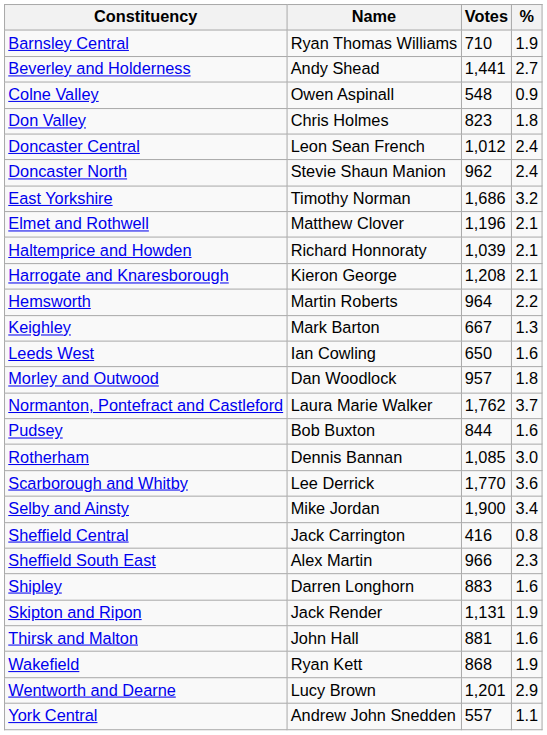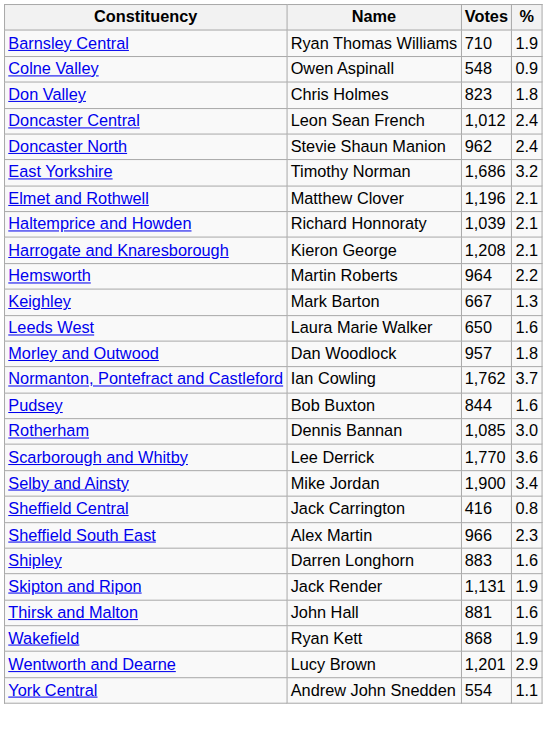 <table class="wikitable sortable">
 <tr>
 <th>Constituency</th>
 <th>Name</th>
 <th>Votes</th>
 <th>%</th>
 </tr>
 <tr>
 <td><a href='#'>Barnsley Central</a></td>
 <td>Ryan Thomas Williams</td>
 <td>710</td>
 <td>1.9</td>
-</tr>
-<tr>
-<td><a href='#'>Beverley and Holderness</a></td>
-<td>Andy Shead</td>
-<td>1,441</td>
-<td>2.7</td>
 </tr>
 <tr>
 <td><a href='#'>Colne Valley</a></td>
 <td>Owen Aspinall</td>
 <td>548</td>
 <td>0.9</td>
 </tr>
 <tr>
 <td><a href='#'>Don Valley</a></td>
 <td>Chris Holmes</td>
 <td>823</td>
 <td>1.8</td>
 </tr>
 <tr>
 <td><a href='#'>Doncaster Central</a></td>
 <td>Leon Sean French</td>
 <td>1,012</td>
 <td>2.4</td>
 </tr>
 <tr>
 <td><a href='#'>Doncaster North</a></td>
 <td>Stevie Shaun Manion</td>
 <td>962</td>
 <td>2.4</td>
 </tr>
 <tr>
 <td><a href='#'>East Yorkshire</a></td>
 <td>Timothy Norman</td>
 <td>1,686</td>
 <td>3.2</td>
 </tr>
 <tr>
 <td><a href='#'>Elmet and Rothwell</a></td>
 <td>Matthew Clover</td>
 <td>1,196</td>
 <td>2.1</td>
 </tr>
 <tr>
 <td><a href='#'>Haltemprice and Howden</a></td>
 <td>Richard Honnoraty</td>
 <td>1,039</td>
 <td>2.1</td>
 </tr>
 <tr>
 <td><a href='#'>Harrogate and Knaresborough</a></td>
 <td>Kieron George</td>
 <td>1,208</td>
 <td>2.1</td>
 </tr>
 <tr>
 <td><a href='#'>Hemsworth</a></td>
 <td>Martin Roberts</td>
 <td>964</td>
 <td>2.2</td>
 </tr>
 <tr>
 <td><a href='#'>Keighley</a></td>
 <td>Mark Barton</td>
 <td>667</td>
 <td>1.3</td>
 </tr>
 <tr>
 <td><a href='#'>Leeds West</a></td>
-<td>Ian Cowling</td>
+<td>Laura Marie Walker</td>
 <td>650</td>
 <td>1.6</td>
 </tr>
 <tr>
 <td><a href='#'>Morley and Outwood</a></td>
 <td>Dan Woodlock</td>
 <td>957</td>
 <td>1.8</td>
 </tr>
 <tr>
 <td><a href='#'>Normanton, Pontefract and Castleford</a></td>
-<td>Laura Marie Walker</td>
+<td>Ian Cowling</td>
 <td>1,762</td>
 <td>3.7</td>
 </tr>
 <tr>
 <td><a href='#'>Pudsey</a></td>
 <td>Bob Buxton</td>
 <td>844</td>
 <td>1.6</td>
 </tr>
 <tr>
 <td><a href='#'>Rotherham</a></td>
 <td>Dennis Bannan</td>
 <td>1,085</td>
 <td>3.0</td>
 </tr>
 <tr>
 <td><a href='#'>Scarborough and Whitby</a></td>
 <td>Lee Derrick</td>
 <td>1,770</td>
 <td>3.6</td>
 </tr>
 <tr>
 <td><a href='#'>Selby and Ainsty</a></td>
 <td>Mike Jordan</td>
 <td>1,900</td>
 <td>3.4</td>
 </tr>
 <tr>
 <td><a href='#'>Sheffield Central</a></td>
 <td>Jack Carrington</td>
 <td>416</td>
 <td>0.8</td>
 </tr>
 <tr>
 <td><a href='#'>Sheffield South East</a></td>
 <td>Alex Martin</td>
 <td>966</td>
 <td>2.3</td>
 </tr>
 <tr>
 <td><a href='#'>Shipley</a></td>
 <td>Darren Longhorn</td>
 <td>883</td>
 <td>1.6</td>
 </tr>
 <tr>
 <td><a href='#'>Skipton and Ripon</a></td>
 <td>Jack Render</td>
 <td>1,131</td>
 <td>1.9</td>
 </tr>
 <tr>
 <td><a href='#'>Thirsk and Malton</a></td>
 <td>John Hall</td>
 <td>881</td>
 <td>1.6</td>
 </tr>
 <tr>
 <td><a href='#'>Wakefield</a></td>
 <td>Ryan Kett</td>
 <td>868</td>
 <td>1.9</td>
 </tr>
 <tr>
 <td><a href='#'>Wentworth and Dearne</a></td>
 <td>Lucy Brown</td>
 <td>1,201</td>
 <td>2.9</td>
 </tr>
 <tr>
 <td><a href='#'>York Central</a></td>
 <td>Andrew John Snedden</td>
-<td>557</td>
+<td>554</td>
 <td>1.1</td>
 </tr>
 </table>
